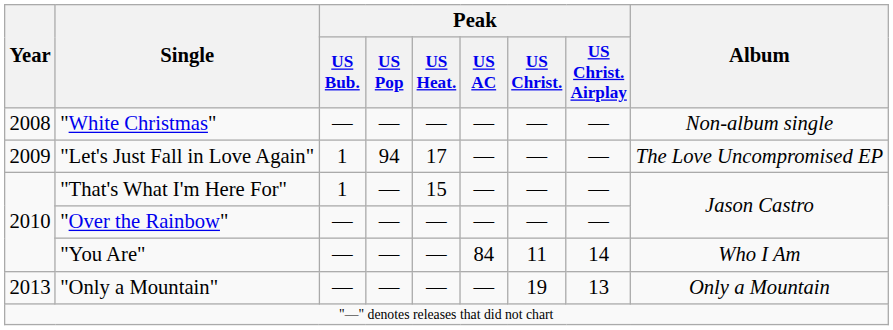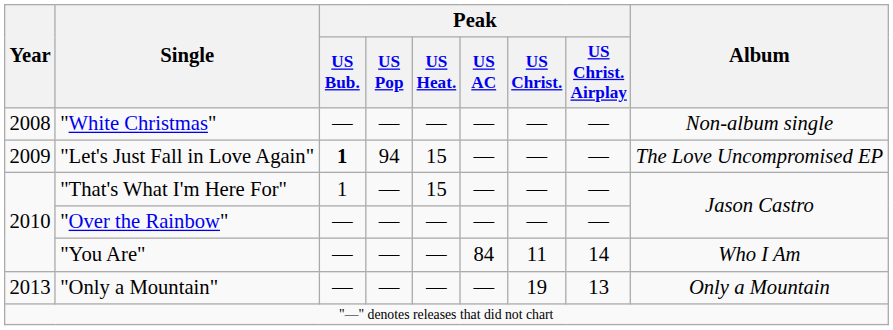 <table class="wikitable" style="text-align:center;">
 <tr>
 <th rowspan="2">Year</th>
 <th rowspan="2">Single</th>
 <th colspan="6">Peak</th>
 <th rowspan="2">Album</th>
 </tr>
 <tr style="font-size:smaller;">
 <th style="width:30px;"><a href='#'>US<br>Bub.</a><br></th>
 <th style="width:30px;"><a href='#'>US<br>Pop</a></th>
 <th style="width:30px;"><a href='#'>US Heat.</a><br></th>
 <th style="width:30px;"><a href='#'>US<br>AC</a></th>
 <th style="width:30px;"><a href='#'>US<br>Christ.</a><br></th>
 <th style="width:30px;"><a href='#'>US<br>Christ. Airplay</a><br></th>
 </tr>
 <tr>
 <td>2008</td>
 <td align="left">"<a href='#'>White Christmas</a>"</td>
 <td>—</td>
 <td>—</td>
 <td>—</td>
 <td>—</td>
 <td>—</td>
 <td>—</td>
 <td><em>Non-album single</em></td>
 </tr>
 <tr>
 <td>2009</td>
 <td align="left">"Let's Just Fall in Love Again"</td>
-<td>1</td>
+<td><strong>1</strong></td>
 <td>94</td>
-<td>17</td>
+<td>15</td>
 <td>—</td>
 <td>—</td>
 <td>—</td>
 <td><em>The Love Uncompromised EP</em></td>
 </tr>
 <tr>
 <td rowspan="3">2010</td>
 <td style="text-align:left;">"That's What I'm Here For"</td>
 <td>1</td>
 <td>—</td>
 <td>15</td>
 <td>—</td>
 <td>—</td>
 <td>—</td>
 <td rowspan="2"><em>Jason Castro</em></td>
 </tr>
 <tr>
 <td align="left">"<a href='#'>Over the Rainbow</a>"</td>
 <td>—</td>
 <td>—</td>
 <td>—</td>
 <td>—</td>
 <td>—</td>
 <td>—</td>
 </tr>
 <tr>
 <td align="left">"You Are"</td>
 <td>—</td>
 <td>—</td>
 <td>—</td>
 <td>84</td>
 <td>11</td>
 <td>14</td>
 <td><em>Who I Am</em></td>
 </tr>
 <tr>
 <td>2013</td>
 <td align="left">"Only a Mountain"</td>
 <td>—</td>
 <td>—</td>
 <td>—</td>
 <td>—</td>
 <td>19</td>
 <td>13</td>
 <td><em>Only a Mountain</em></td>
 </tr>
 <tr>
 <td colspan="10" style="font-size:8pt">"—" denotes releases that did not chart</td>
 </tr>
 </table>
